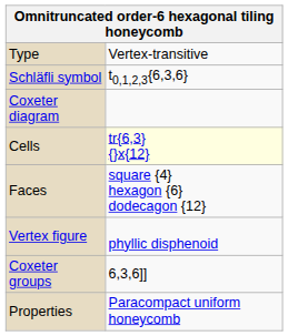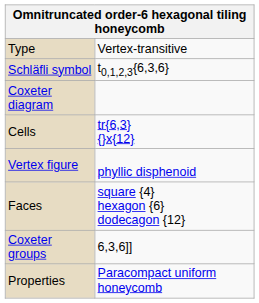 <table class="wikitable" align="right" style="margin-left:10px" width="320">
 <tr>
 <th bgcolor=#e7dcc3 colspan=2>Omnitruncated order-6 hexagonal tiling honeycomb</th>
 </tr>
 <tr>
 <td bgcolor=#e7dcc3>Type</td>
 <td>Vertex-transitive</td>
 </tr>
 <tr>
 <td bgcolor=#e7dcc3><a href='#'>Schläfli symbol</a></td>
 <td>t<sub>0,1,2,3</sub>{6,3,6}</td>
 </tr>
 <tr>
 <td bgcolor=#e7dcc3><a href='#'>Coxeter diagram</a></td>
 <td></td>
 </tr>
 <tr>
 <td bgcolor=#e7dcc3>Cells</td>
-<td style="background: lightyellow;"><a href='#'>tr{6,3}</a> <br><a href='#'>{}x{12}</a> </td>
+<td><a href='#'>tr{6,3}</a> <br><a href='#'>{}x{12}</a> </td>
+</tr>
+<tr>
+<td bgcolor=#e7dcc3><a href='#'>Vertex figure</a></td>
+<td><br><a href='#'>phyllic disphenoid</a></td>
 </tr>
 <tr>
 <td bgcolor=#e7dcc3>Faces</td>
 <td><a href='#'>square</a> {4}<br><a href='#'>hexagon</a> {6}<br><a href='#'>dodecagon</a> {12}</td>
-</tr>
-<tr>
-<td bgcolor=#e7dcc3><a href='#'>Vertex figure</a></td>
-<td><br><a href='#'>phyllic disphenoid</a></td>
 </tr>
 <tr>
 <td bgcolor=#e7dcc3><a href='#'>Coxeter groups</a></td>
 <td>6,3,6]]</td>
 </tr>
 <tr>
 <td bgcolor=#e7dcc3>Properties</td>
 <td><a href='#'>Paracompact uniform honeycomb</a></td>
 </tr>
 </table>
